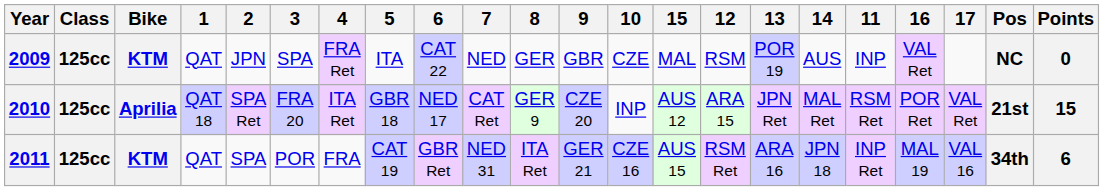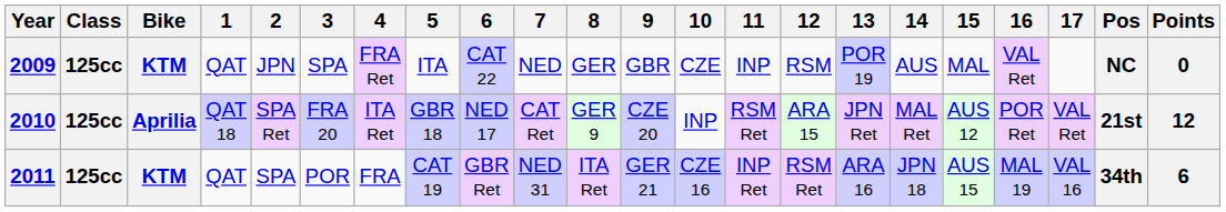 <table class="wikitable" style="text-align:center">
 <tr>
 <th>Year</th>
 <th>Class</th>
 <th>Bike</th>
 <th>1</th>
 <th>2</th>
 <th>3</th>
 <th>4</th>
 <th>5</th>
 <th>6</th>
 <th>7</th>
 <th>8</th>
 <th>9</th>
 <th>10</th>
-<th>15</th>
+<th>11</th>
 <th>12</th>
 <th>13</th>
 <th>14</th>
-<th>11</th>
+<th>15</th>
 <th>16</th>
 <th>17</th>
 <th>Pos</th>
 <th>Points</th>
 </tr>
 <tr>
 <th align="left"><a href='#'>2009</a></th>
 <th align="left">125cc</th>
 <th align="left"><a href='#'>KTM</a></th>
 <td><a href='#'>QAT</a></td>
 <td><a href='#'>JPN</a></td>
 <td><a href='#'>SPA</a></td>
 <td style="background:#EFCFFF;"><a href='#'>FRA</a><br><small>Ret</small></td>
 <td><a href='#'>ITA</a></td>
 <td style="background:#cfcfff;"><a href='#'>CAT</a><br><small>22</small></td>
 <td><a href='#'>NED</a></td>
 <td><a href='#'>GER</a></td>
 <td><a href='#'>GBR</a></td>
 <td><a href='#'>CZE</a></td>
-<td><a href='#'>MAL</a></td>
+<td><a href='#'>INP</a></td>
 <td><a href='#'>RSM</a></td>
 <td style="background:#cfcfff;"><a href='#'>POR</a><br><small>19</small></td>
 <td><a href='#'>AUS</a></td>
-<td><a href='#'>INP</a></td>
+<td><a href='#'>MAL</a></td>
 <td style="background:#EFCFFF;"><a href='#'>VAL</a><br><small>Ret</small></td>
 <td></td>
 <th>NC</th>
 <th>0</th>
 </tr>
 <tr>
 <th align="left"><a href='#'>2010</a></th>
 <th align="left">125cc</th>
 <th align="left"><a href='#'>Aprilia</a></th>
 <td style="background:#cfcfff;"><a href='#'>QAT</a><br><small>18</small></td>
 <td style="background:#EFCFFF;"><a href='#'>SPA</a><br><small>Ret</small></td>
 <td style="background:#cfcfff;"><a href='#'>FRA</a><br><small>20</small></td>
 <td style="background:#EFCFFF;"><a href='#'>ITA</a><br><small>Ret</small></td>
 <td style="background:#cfcfff;"><a href='#'>GBR</a><br><small>18</small></td>
 <td style="background:#cfcfff;"><a href='#'>NED</a><br><small>17</small></td>
 <td style="background:#EFCFFF;"><a href='#'>CAT</a><br><small>Ret</small></td>
 <td style="background:#dfffdf;"><a href='#'>GER</a><br><small>9</small></td>
 <td style="background:#cfcfff;"><a href='#'>CZE</a><br><small>20</small></td>
 <td><a href='#'>INP</a></td>
-<td style="background:#dfffdf;"><a href='#'>AUS</a><br><small>12</small></td>
+<td style="background:#EFCFFF;"><a href='#'>RSM</a><br><small>Ret</small></td>
 <td style="background:#dfffdf;"><a href='#'>ARA</a><br><small>15</small></td>
 <td style="background:#EFCFFF;"><a href='#'>JPN</a><br><small>Ret</small></td>
 <td style="background:#EFCFFF;"><a href='#'>MAL</a><br><small>Ret</small></td>
-<td style="background:#EFCFFF;"><a href='#'>RSM</a><br><small>Ret</small></td>
+<td style="background:#dfffdf;"><a href='#'>AUS</a><br><small>12</small></td>
 <td style="background:#EFCFFF;"><a href='#'>POR</a><br><small>Ret</small></td>
 <td style="background:#EFCFFF;"><a href='#'>VAL</a><br><small>Ret</small></td>
 <th>21st</th>
-<th>15</th>
+<th>12</th>
 </tr>
 <tr>
 <th align="left"><a href='#'>2011</a></th>
 <th align="left">125cc</th>
 <th align="left"><a href='#'>KTM</a></th>
 <td><a href='#'>QAT</a></td>
 <td><a href='#'>SPA</a></td>
 <td><a href='#'>POR</a></td>
 <td><a href='#'>FRA</a></td>
 <td style="background:#cfcfff;"><a href='#'>CAT</a><br><small>19</small></td>
 <td style="background:#EFCFFF;"><a href='#'>GBR</a><br><small>Ret</small></td>
 <td style="background:#cfcfff;"><a href='#'>NED</a><br><small>31</small></td>
 <td style="background:#EFCFFF;"><a href='#'>ITA</a><br><small>Ret</small></td>
 <td style="background:#cfcfff;"><a href='#'>GER</a><br><small>21</small></td>
 <td style="background:#cfcfff;"><a href='#'>CZE</a><br><small>16</small></td>
-<td style="background:#dfffdf;"><a href='#'>AUS</a><br><small>15</small></td>
+<td style="background:#EFCFFF;"><a href='#'>INP</a><br><small>Ret</small></td>
 <td style="background:#EFCFFF;"><a href='#'>RSM</a><br><small>Ret</small></td>
 <td style="background:#cfcfff;"><a href='#'>ARA</a><br><small>16</small></td>
 <td style="background:#cfcfff;"><a href='#'>JPN</a><br><small>18</small></td>
-<td style="background:#EFCFFF;"><a href='#'>INP</a><br><small>Ret</small></td>
+<td style="background:#dfffdf;"><a href='#'>AUS</a><br><small>15</small></td>
 <td style="background:#cfcfff;"><a href='#'>MAL</a><br><small>19</small></td>
 <td style="background:#cfcfff;"><a href='#'>VAL</a><br><small>16</small></td>
 <th>34th</th>
 <th>6</th>
 </tr>
 </table>
